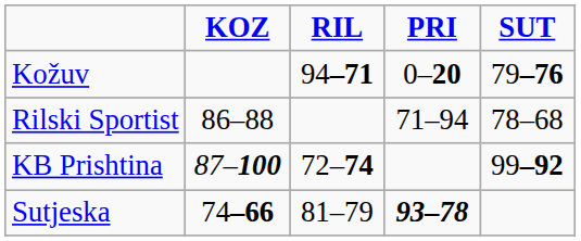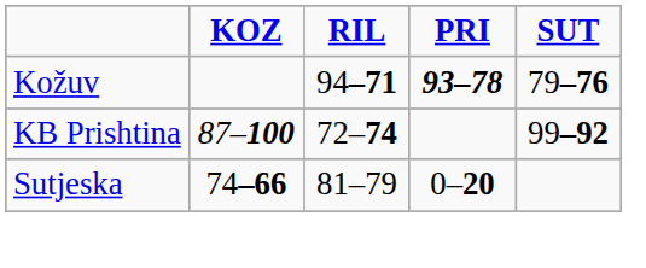 <table style="text-align: center" class="wikitable">
 <tr>
 <td></td>
 <td width=50><strong><a href='#'>KOZ</a></strong></td>
 <td width=45><strong><a href='#'>RIL</a></strong></td>
 <td width=45><strong><a href='#'>PRI</a></strong></td>
 <td width=45><strong><a href='#'>SUT</a></strong></td>
 </tr>
 <tr>
 <td align=left> <a href='#'>Kožuv</a></td>
 <td></td>
 <td></strong>94<strong>–71</td>
-<td>0–<strong>20</strong></td>
+<td><strong><em>93<strong>–78<em></td>
 <td></strong>79<strong>–76</td>
-</tr>
-<tr>
-<td align=left> <a href='#'>Rilski Sportist</a></td>
-<td>86–</strong>88<strong></td>
-<td></td>
-<td>71–</strong>94<strong></td>
-<td></em></strong>78</strong>–68</em></td>
 </tr>
 <tr>
 <td align=left> <a href='#'>KB Prishtina</a></td>
 <td><em>87–<strong>100<strong><em></td>
 <td>72–<strong>74</strong></td>
 <td></td>
 <td></strong>99<strong>–92</td>
 </tr>
 <tr>
 <td align=left> <a href='#'>Sutjeska</a></td>
 <td></strong>74<strong>–66</td>
 <td></em></strong>81</strong>–79</em></td>
-<td><strong><em>93<strong>–78<em></td>
+<td>0–<strong>20</strong></td>
 <td></td>
 </tr>
 </table>
